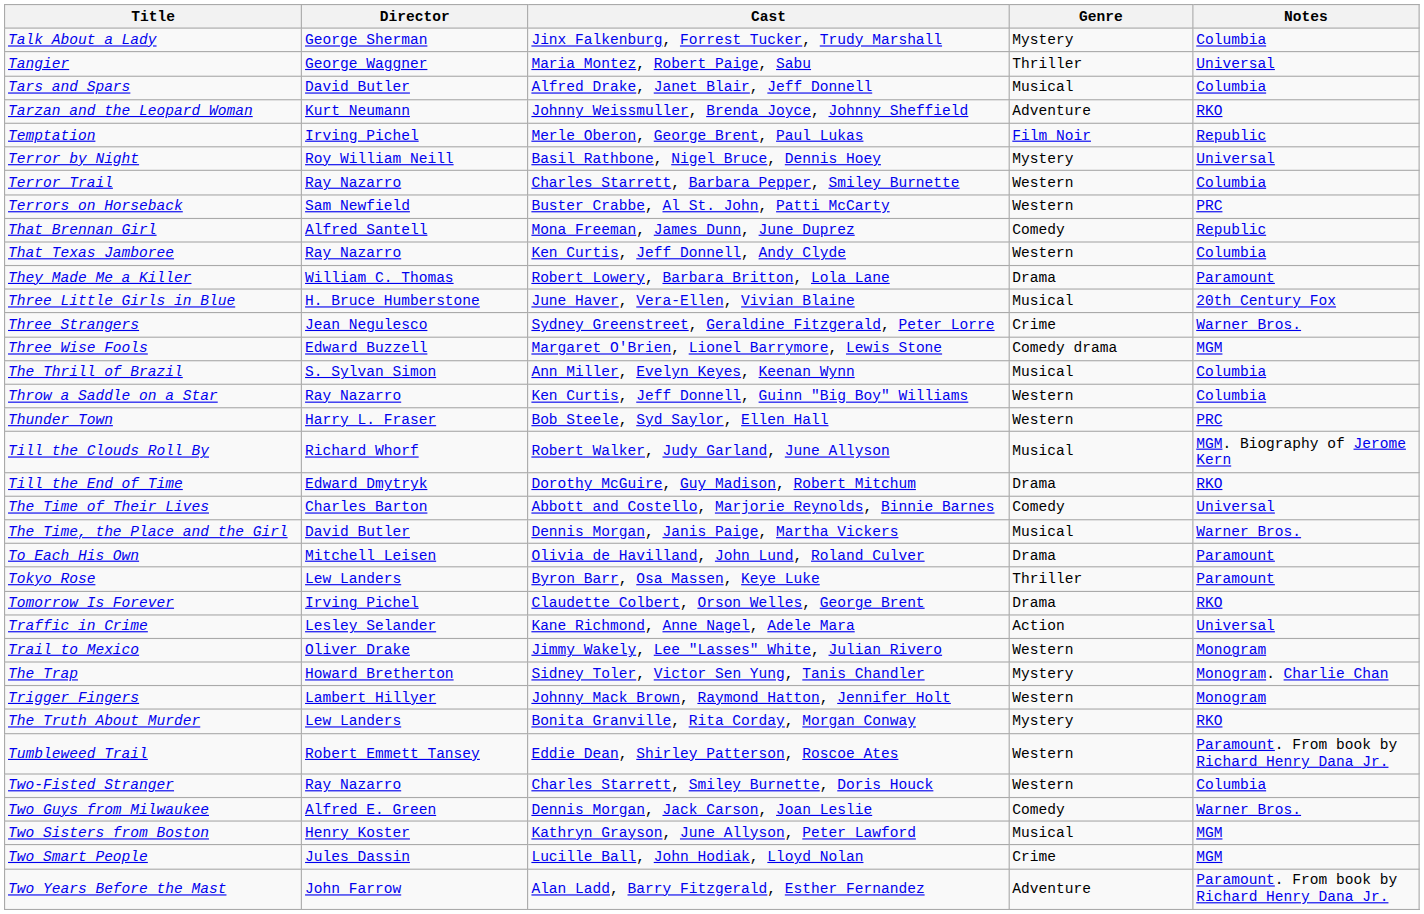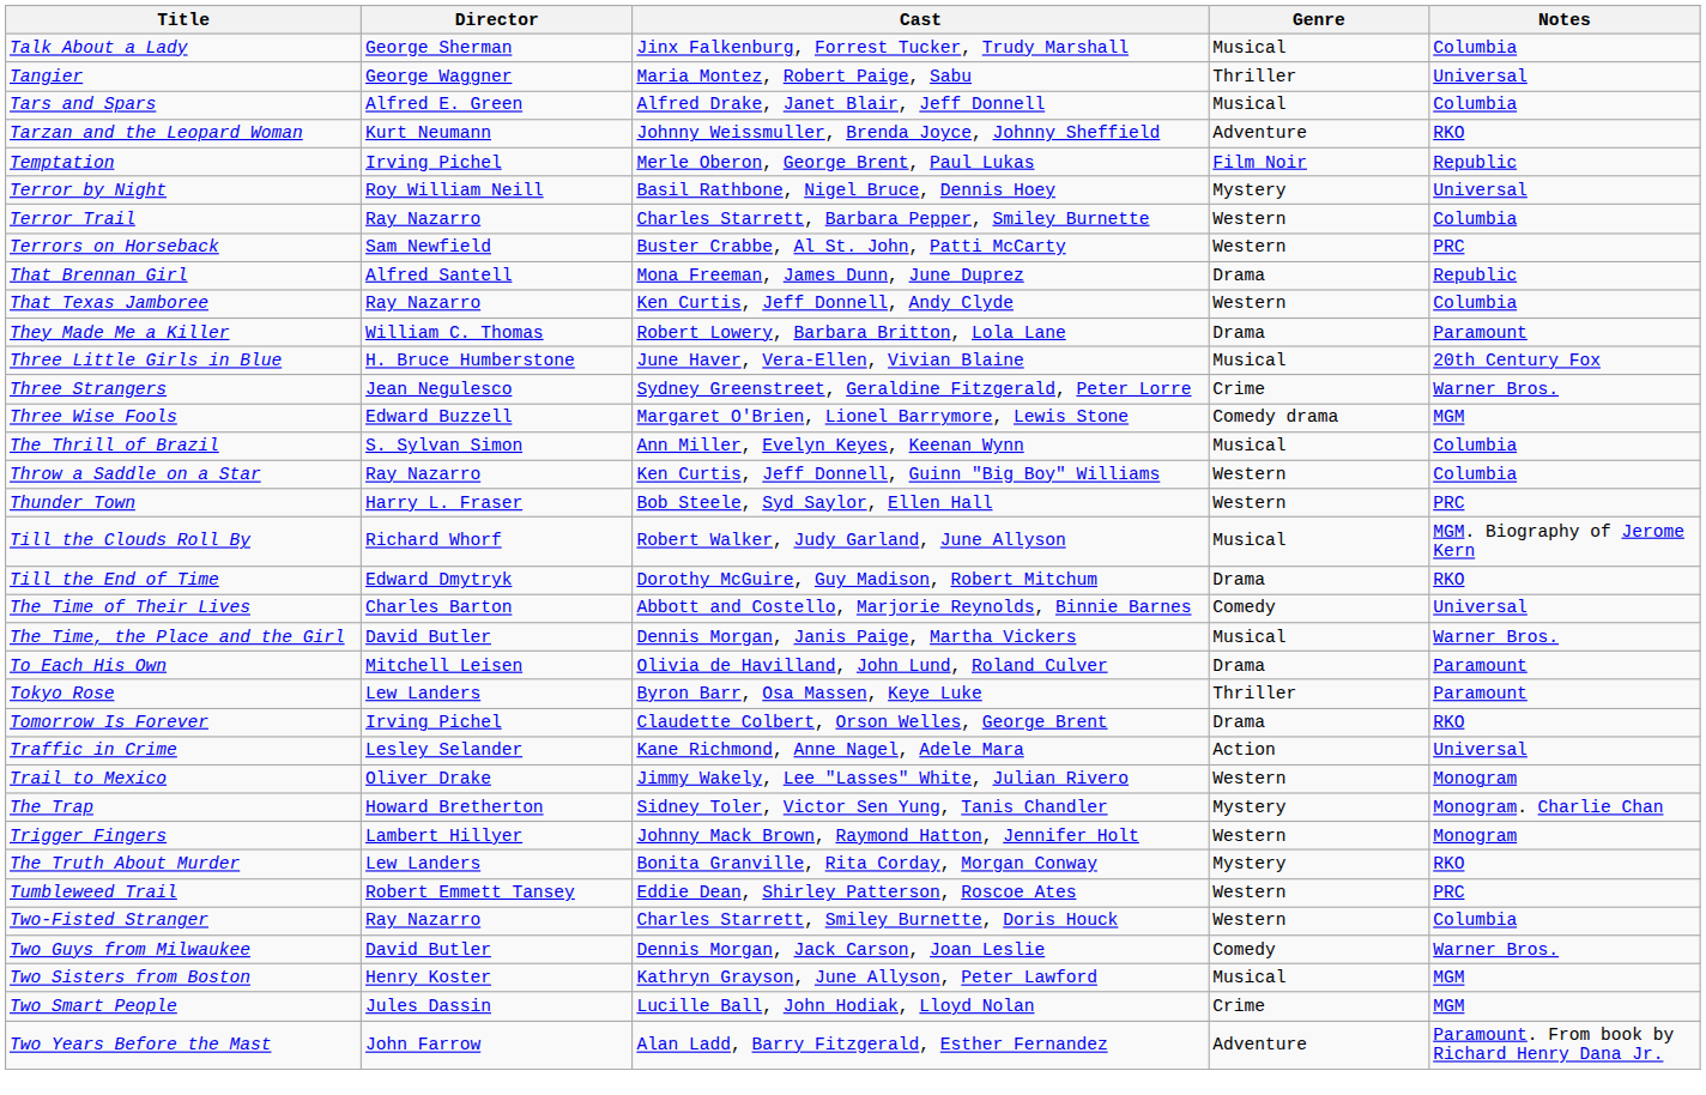 <table class="wikitable" style="width:100%;">
 <tr>
 <th style="width:21%;">Title</th>
 <th style="width:16%;">Director</th>
 <th style="width:34%;">Cast</th>
 <th style="width:13%;">Genre</th>
 <th style="width:16%;">Notes</th>
 </tr>
 <tr>
 <td><em><a href='#'>Talk About a Lady</a></em></td>
 <td><a href='#'>George Sherman</a></td>
 <td><a href='#'>Jinx Falkenburg</a>, <a href='#'>Forrest Tucker</a>, <a href='#'>Trudy Marshall</a></td>
-<td>Mystery</td>
+<td>Musical</td>
 <td><a href='#'>Columbia</a></td>
 </tr>
 <tr>
 <td><em><a href='#'>Tangier</a></em></td>
 <td><a href='#'>George Waggner</a></td>
 <td><a href='#'>Maria Montez</a>, <a href='#'>Robert Paige</a>, <a href='#'>Sabu</a></td>
 <td>Thriller</td>
 <td><a href='#'>Universal</a></td>
 </tr>
 <tr>
 <td><em><a href='#'>Tars and Spars</a></em></td>
-<td><a href='#'>David Butler</a></td>
+<td><a href='#'>Alfred E. Green</a></td>
 <td><a href='#'>Alfred Drake</a>, <a href='#'>Janet Blair</a>, <a href='#'>Jeff Donnell</a></td>
 <td>Musical</td>
 <td><a href='#'>Columbia</a></td>
 </tr>
 <tr>
 <td><em><a href='#'>Tarzan and the Leopard Woman</a></em></td>
 <td><a href='#'>Kurt Neumann</a></td>
 <td><a href='#'>Johnny Weissmuller</a>, <a href='#'>Brenda Joyce</a>, <a href='#'>Johnny Sheffield</a></td>
 <td>Adventure</td>
 <td><a href='#'>RKO</a></td>
 </tr>
 <tr>
 <td><em><a href='#'>Temptation</a></em></td>
 <td><a href='#'>Irving Pichel</a></td>
 <td><a href='#'>Merle Oberon</a>, <a href='#'>George Brent</a>, <a href='#'>Paul Lukas</a></td>
 <td><a href='#'>Film Noir</a></td>
 <td><a href='#'>Republic</a></td>
 </tr>
 <tr>
 <td><em><a href='#'>Terror by Night</a></em></td>
 <td><a href='#'>Roy William Neill</a></td>
 <td><a href='#'>Basil Rathbone</a>, <a href='#'>Nigel Bruce</a>, <a href='#'>Dennis Hoey</a></td>
 <td>Mystery</td>
 <td><a href='#'>Universal</a></td>
 </tr>
 <tr>
 <td><em><a href='#'>Terror Trail</a></em></td>
 <td><a href='#'>Ray Nazarro</a></td>
 <td><a href='#'>Charles Starrett</a>, <a href='#'>Barbara Pepper</a>, <a href='#'>Smiley Burnette</a></td>
 <td>Western</td>
 <td><a href='#'>Columbia</a></td>
 </tr>
 <tr>
 <td><em><a href='#'>Terrors on Horseback</a></em></td>
 <td><a href='#'>Sam Newfield</a></td>
 <td><a href='#'>Buster Crabbe</a>, <a href='#'>Al St. John</a>, <a href='#'>Patti McCarty</a></td>
 <td>Western</td>
 <td><a href='#'>PRC</a></td>
 </tr>
 <tr>
 <td><em><a href='#'>That Brennan Girl</a></em></td>
 <td><a href='#'>Alfred Santell</a></td>
 <td><a href='#'>Mona Freeman</a>, <a href='#'>James Dunn</a>, <a href='#'>June Duprez</a></td>
-<td>Comedy</td>
+<td>Drama</td>
 <td><a href='#'>Republic</a></td>
 </tr>
 <tr>
 <td><em><a href='#'>That Texas Jamboree</a></em></td>
 <td><a href='#'>Ray Nazarro</a></td>
 <td><a href='#'>Ken Curtis</a>, <a href='#'>Jeff Donnell</a>, <a href='#'>Andy Clyde</a></td>
 <td>Western</td>
 <td><a href='#'>Columbia</a></td>
 </tr>
 <tr>
 <td><em><a href='#'>They Made Me a Killer</a></em></td>
 <td><a href='#'>William C. Thomas</a></td>
 <td><a href='#'>Robert Lowery</a>, <a href='#'>Barbara Britton</a>, <a href='#'>Lola Lane</a></td>
 <td>Drama</td>
 <td><a href='#'>Paramount</a></td>
 </tr>
 <tr>
 <td><em><a href='#'>Three Little Girls in Blue</a></em></td>
 <td><a href='#'>H. Bruce Humberstone</a></td>
 <td><a href='#'>June Haver</a>, <a href='#'>Vera-Ellen</a>, <a href='#'>Vivian Blaine</a></td>
 <td>Musical</td>
 <td><a href='#'>20th Century Fox</a></td>
 </tr>
 <tr>
 <td><em><a href='#'>Three Strangers</a></em></td>
 <td><a href='#'>Jean Negulesco</a></td>
 <td><a href='#'>Sydney Greenstreet</a>, <a href='#'>Geraldine Fitzgerald</a>, <a href='#'>Peter Lorre</a></td>
 <td>Crime</td>
 <td><a href='#'>Warner Bros.</a></td>
 </tr>
 <tr>
 <td><em><a href='#'>Three Wise Fools</a></em></td>
 <td><a href='#'>Edward Buzzell</a></td>
 <td><a href='#'>Margaret O'Brien</a>, <a href='#'>Lionel Barrymore</a>, <a href='#'>Lewis Stone</a></td>
 <td>Comedy drama</td>
 <td><a href='#'>MGM</a></td>
 </tr>
 <tr>
 <td><em><a href='#'>The Thrill of Brazil</a></em></td>
 <td><a href='#'>S. Sylvan Simon</a></td>
 <td><a href='#'>Ann Miller</a>, <a href='#'>Evelyn Keyes</a>, <a href='#'>Keenan Wynn</a></td>
 <td>Musical</td>
 <td><a href='#'>Columbia</a></td>
 </tr>
 <tr>
 <td><em><a href='#'>Throw a Saddle on a Star</a></em></td>
 <td><a href='#'>Ray Nazarro</a></td>
 <td><a href='#'>Ken Curtis</a>, <a href='#'>Jeff Donnell</a>, <a href='#'>Guinn "Big Boy" Williams</a></td>
 <td>Western</td>
 <td><a href='#'>Columbia</a></td>
 </tr>
 <tr>
 <td><em><a href='#'>Thunder Town</a></em></td>
 <td><a href='#'>Harry L. Fraser</a></td>
 <td><a href='#'>Bob Steele</a>, <a href='#'>Syd Saylor</a>, <a href='#'>Ellen Hall</a></td>
 <td>Western</td>
 <td><a href='#'>PRC</a></td>
 </tr>
 <tr>
 <td><em><a href='#'>Till the Clouds Roll By</a></em></td>
 <td><a href='#'>Richard Whorf</a></td>
 <td><a href='#'>Robert Walker</a>, <a href='#'>Judy Garland</a>, <a href='#'>June Allyson</a></td>
 <td>Musical</td>
 <td><a href='#'>MGM</a>. Biography of <a href='#'>Jerome Kern</a></td>
 </tr>
 <tr>
 <td><em><a href='#'>Till the End of Time</a></em></td>
 <td><a href='#'>Edward Dmytryk</a></td>
 <td><a href='#'>Dorothy McGuire</a>, <a href='#'>Guy Madison</a>, <a href='#'>Robert Mitchum</a></td>
 <td>Drama</td>
 <td><a href='#'>RKO</a></td>
 </tr>
 <tr>
 <td><em><a href='#'>The Time of Their Lives</a></em></td>
 <td><a href='#'>Charles Barton</a></td>
 <td><a href='#'>Abbott and Costello</a>, <a href='#'>Marjorie Reynolds</a>, <a href='#'>Binnie Barnes</a></td>
 <td>Comedy</td>
 <td><a href='#'>Universal</a></td>
 </tr>
 <tr>
 <td><em><a href='#'>The Time, the Place and the Girl</a></em></td>
 <td><a href='#'>David Butler</a></td>
 <td><a href='#'>Dennis Morgan</a>, <a href='#'>Janis Paige</a>, <a href='#'>Martha Vickers</a></td>
 <td>Musical</td>
 <td><a href='#'>Warner Bros.</a></td>
 </tr>
 <tr>
 <td><em><a href='#'>To Each His Own</a></em></td>
 <td><a href='#'>Mitchell Leisen</a></td>
 <td><a href='#'>Olivia de Havilland</a>, <a href='#'>John Lund</a>, <a href='#'>Roland Culver</a></td>
 <td>Drama</td>
 <td><a href='#'>Paramount</a></td>
 </tr>
 <tr>
 <td><em><a href='#'>Tokyo Rose</a></em></td>
 <td><a href='#'>Lew Landers</a></td>
 <td><a href='#'>Byron Barr</a>, <a href='#'>Osa Massen</a>, <a href='#'>Keye Luke</a></td>
 <td>Thriller</td>
 <td><a href='#'>Paramount</a></td>
 </tr>
 <tr>
 <td><em><a href='#'>Tomorrow Is Forever</a></em></td>
 <td><a href='#'>Irving Pichel</a></td>
 <td><a href='#'>Claudette Colbert</a>, <a href='#'>Orson Welles</a>, <a href='#'>George Brent</a></td>
 <td>Drama</td>
 <td><a href='#'>RKO</a></td>
 </tr>
 <tr>
 <td><em><a href='#'>Traffic in Crime</a></em></td>
 <td><a href='#'>Lesley Selander</a></td>
 <td><a href='#'>Kane Richmond</a>, <a href='#'>Anne Nagel</a>, <a href='#'>Adele Mara</a></td>
 <td>Action</td>
 <td><a href='#'>Universal</a></td>
 </tr>
 <tr>
 <td><em><a href='#'>Trail to Mexico</a></em></td>
 <td><a href='#'>Oliver Drake</a></td>
 <td><a href='#'>Jimmy Wakely</a>, <a href='#'>Lee "Lasses" White</a>, <a href='#'>Julian Rivero</a></td>
 <td>Western</td>
 <td><a href='#'>Monogram</a></td>
 </tr>
 <tr>
 <td><em><a href='#'>The Trap</a></em></td>
 <td><a href='#'>Howard Bretherton</a></td>
 <td><a href='#'>Sidney Toler</a>, <a href='#'>Victor Sen Yung</a>, <a href='#'>Tanis Chandler</a></td>
 <td>Mystery</td>
 <td><a href='#'>Monogram</a>. <a href='#'>Charlie Chan</a></td>
 </tr>
 <tr>
 <td><em><a href='#'>Trigger Fingers</a></em></td>
 <td><a href='#'>Lambert Hillyer</a></td>
 <td><a href='#'>Johnny Mack Brown</a>, <a href='#'>Raymond Hatton</a>, <a href='#'>Jennifer Holt</a></td>
 <td>Western</td>
 <td><a href='#'>Monogram</a></td>
 </tr>
 <tr>
 <td><em><a href='#'>The Truth About Murder</a></em></td>
 <td><a href='#'>Lew Landers</a></td>
 <td><a href='#'>Bonita Granville</a>, <a href='#'>Rita Corday</a>, <a href='#'>Morgan Conway</a></td>
 <td>Mystery</td>
 <td><a href='#'>RKO</a></td>
 </tr>
 <tr>
 <td><em><a href='#'>Tumbleweed Trail</a></em></td>
 <td><a href='#'>Robert Emmett Tansey</a></td>
 <td><a href='#'>Eddie Dean</a>, <a href='#'>Shirley Patterson</a>, <a href='#'>Roscoe Ates</a></td>
 <td>Western</td>
-<td><a href='#'>Paramount</a>. From book by <a href='#'>Richard Henry Dana Jr.</a></td>
+<td><a href='#'>PRC</a></td>
 </tr>
 <tr>
 <td><em><a href='#'>Two-Fisted Stranger</a></em></td>
 <td><a href='#'>Ray Nazarro</a></td>
 <td><a href='#'>Charles Starrett</a>, <a href='#'>Smiley Burnette</a>, <a href='#'>Doris Houck</a></td>
 <td>Western</td>
 <td><a href='#'>Columbia</a></td>
 </tr>
 <tr>
 <td><em><a href='#'>Two Guys from Milwaukee</a></em></td>
-<td><a href='#'>Alfred E. Green</a></td>
+<td><a href='#'>David Butler</a></td>
 <td><a href='#'>Dennis Morgan</a>, <a href='#'>Jack Carson</a>, <a href='#'>Joan Leslie</a></td>
 <td>Comedy</td>
 <td><a href='#'>Warner Bros.</a></td>
 </tr>
 <tr>
 <td><em><a href='#'>Two Sisters from Boston</a></em></td>
 <td><a href='#'>Henry Koster</a></td>
 <td><a href='#'>Kathryn Grayson</a>, <a href='#'>June Allyson</a>, <a href='#'>Peter Lawford</a></td>
 <td>Musical</td>
 <td><a href='#'>MGM</a></td>
 </tr>
 <tr>
 <td><em><a href='#'>Two Smart People</a></em></td>
 <td><a href='#'>Jules Dassin</a></td>
 <td><a href='#'>Lucille Ball</a>, <a href='#'>John Hodiak</a>, <a href='#'>Lloyd Nolan</a></td>
 <td>Crime</td>
 <td><a href='#'>MGM</a></td>
 </tr>
 <tr>
 <td><em><a href='#'>Two Years Before the Mast</a></em></td>
 <td><a href='#'>John Farrow</a></td>
 <td><a href='#'>Alan Ladd</a>, <a href='#'>Barry Fitzgerald</a>, <a href='#'>Esther Fernandez</a></td>
 <td>Adventure</td>
 <td><a href='#'>Paramount</a>. From book by <a href='#'>Richard Henry Dana Jr.</a></td>
 </tr>
 <tr>
 </tr>
 </table>
